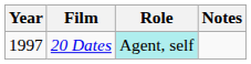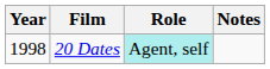 <table class="wikitable">
 <tr>
 <th>Year</th>
 <th>Film</th>
 <th>Role</th>
 <th>Notes</th>
 </tr>
 <tr>
-<td>1997</td>
+<td>1998</td>
 <td><em><a href='#'>20 Dates</a></em></td>
 <td style="background: paleturquoise;">Agent, self</td>
 <td style="text-align:center;"></td>
 </tr>
 </table>
